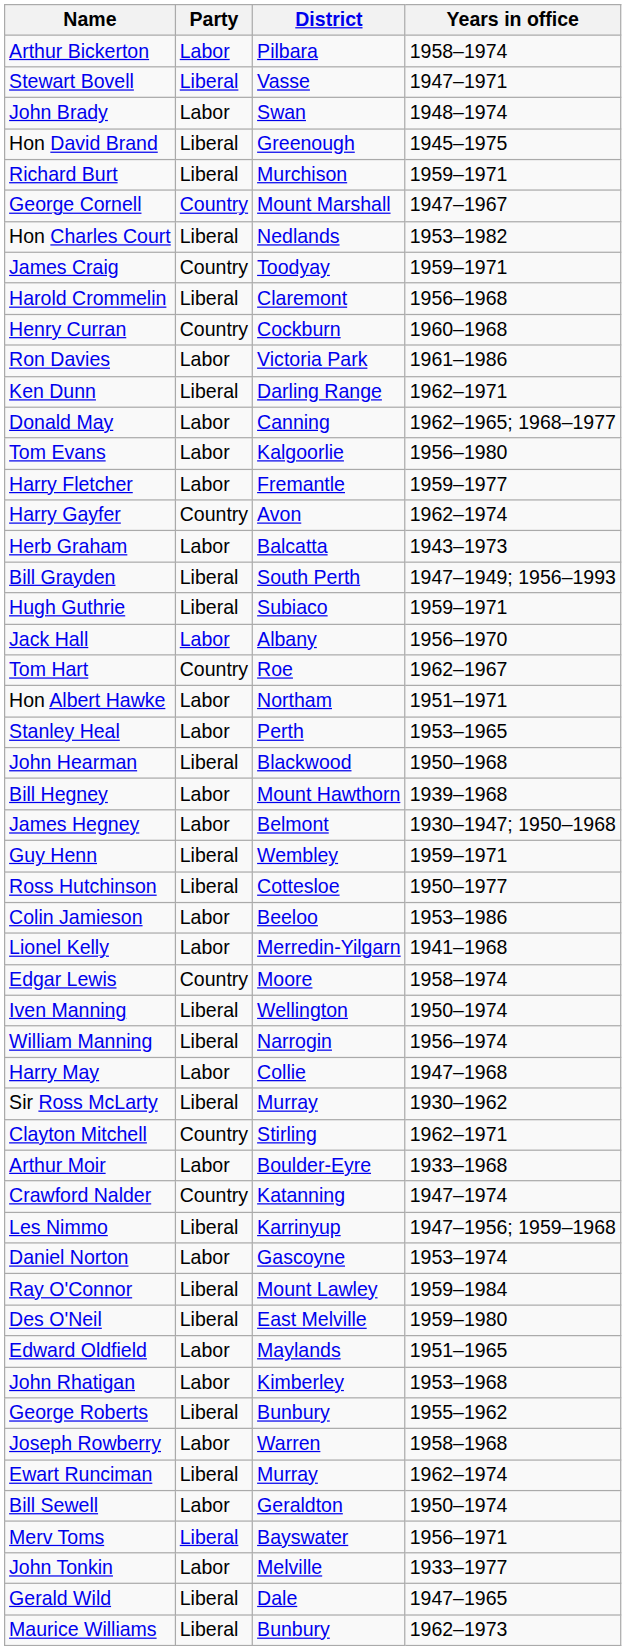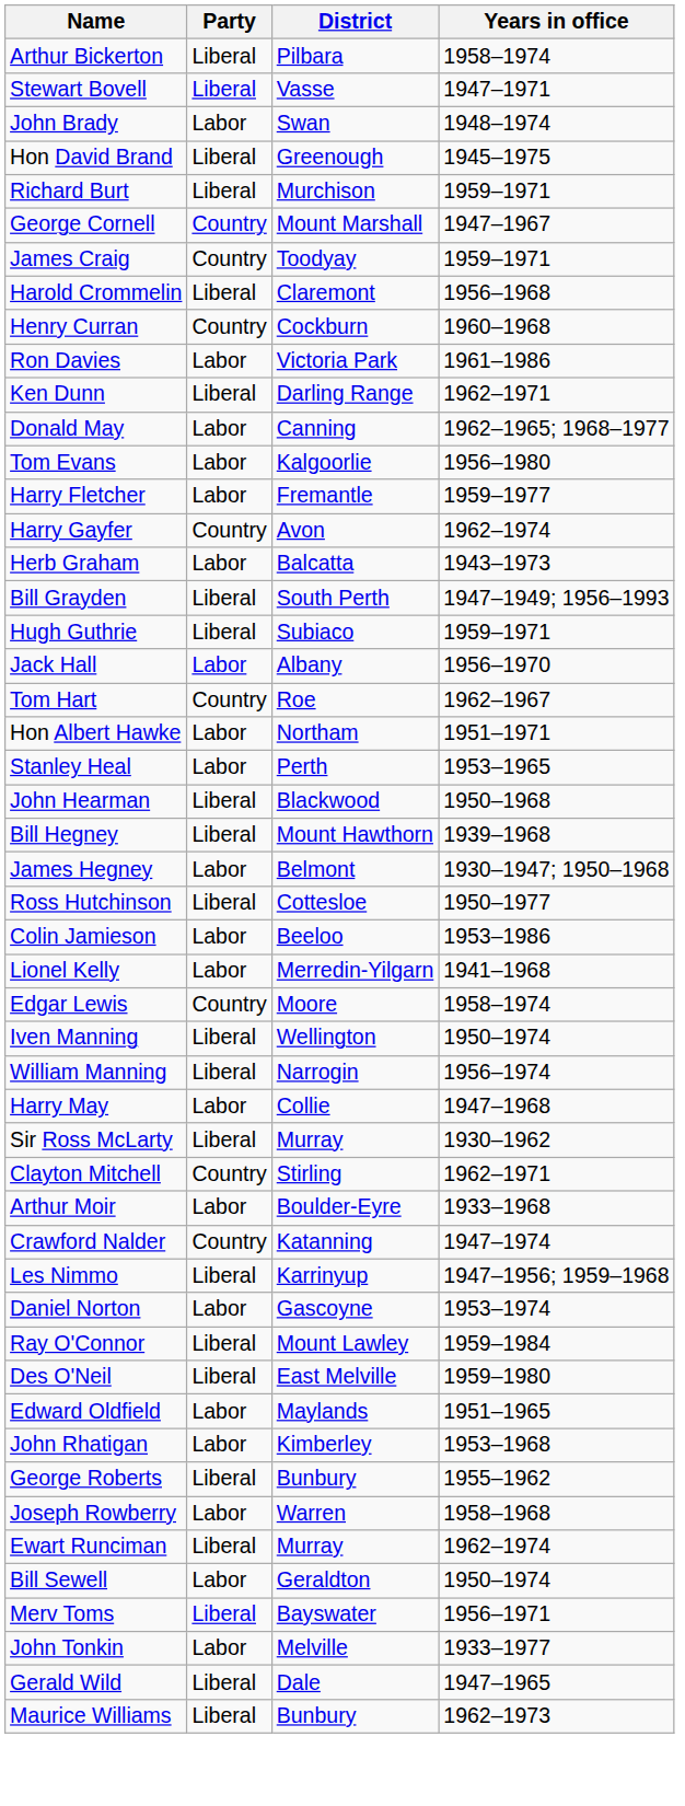 <table class="wikitable sortable">
 <tr>
 <th><strong>Name</strong></th>
 <th><strong>Party</strong></th>
 <th><strong><a href='#'>District</a></strong></th>
 <th><strong>Years in office</strong></th>
 </tr>
 <tr>
 <td><a href='#'>Arthur Bickerton</a></td>
-<td><a href='#'>Labor</a></td>
+<td>Liberal</td>
 <td><a href='#'>Pilbara</a></td>
 <td>1958–1974</td>
 </tr>
 <tr>
 <td><a href='#'>Stewart Bovell</a></td>
 <td><a href='#'>Liberal</a></td>
 <td><a href='#'>Vasse</a></td>
 <td>1947–1971</td>
 </tr>
 <tr>
 <td><a href='#'>John Brady</a></td>
 <td>Labor</td>
 <td><a href='#'>Swan</a></td>
 <td>1948–1974</td>
 </tr>
 <tr>
 <td>Hon <a href='#'>David Brand</a></td>
 <td>Liberal</td>
 <td><a href='#'>Greenough</a></td>
 <td>1945–1975</td>
 </tr>
 <tr>
 <td><a href='#'>Richard Burt</a></td>
 <td>Liberal</td>
 <td><a href='#'>Murchison</a></td>
 <td>1959–1971</td>
 </tr>
 <tr>
 <td><a href='#'>George Cornell</a></td>
 <td><a href='#'>Country</a></td>
 <td><a href='#'>Mount Marshall</a></td>
 <td>1947–1967</td>
-</tr>
-<tr>
-<td>Hon <a href='#'>Charles Court</a></td>
-<td>Liberal</td>
-<td><a href='#'>Nedlands</a></td>
-<td>1953–1982</td>
 </tr>
 <tr>
 <td><a href='#'>James Craig</a></td>
 <td>Country</td>
 <td><a href='#'>Toodyay</a></td>
 <td>1959–1971</td>
 </tr>
 <tr>
 <td><a href='#'>Harold Crommelin</a></td>
 <td>Liberal</td>
 <td><a href='#'>Claremont</a></td>
 <td>1956–1968</td>
 </tr>
 <tr>
 <td><a href='#'>Henry Curran</a></td>
 <td>Country</td>
 <td><a href='#'>Cockburn</a></td>
 <td>1960–1968</td>
 </tr>
 <tr>
 <td><a href='#'>Ron Davies</a></td>
 <td>Labor</td>
 <td><a href='#'>Victoria Park</a></td>
 <td>1961–1986</td>
 </tr>
 <tr>
 <td><a href='#'>Ken Dunn</a></td>
 <td>Liberal</td>
 <td><a href='#'>Darling Range</a></td>
 <td>1962–1971</td>
 </tr>
 <tr>
 <td><a href='#'>Donald May</a></td>
 <td>Labor</td>
 <td><a href='#'>Canning</a></td>
 <td>1962–1965; 1968–1977</td>
 </tr>
 <tr>
 <td><a href='#'>Tom Evans</a></td>
 <td>Labor</td>
 <td><a href='#'>Kalgoorlie</a></td>
 <td>1956–1980</td>
 </tr>
 <tr>
 <td><a href='#'>Harry Fletcher</a></td>
 <td>Labor</td>
 <td><a href='#'>Fremantle</a></td>
 <td>1959–1977</td>
 </tr>
 <tr>
 <td><a href='#'>Harry Gayfer</a></td>
 <td>Country</td>
 <td><a href='#'>Avon</a></td>
 <td>1962–1974</td>
 </tr>
 <tr>
 <td><a href='#'>Herb Graham</a></td>
 <td>Labor</td>
 <td><a href='#'>Balcatta</a></td>
 <td>1943–1973</td>
 </tr>
 <tr>
 <td><a href='#'>Bill Grayden</a></td>
 <td>Liberal</td>
 <td><a href='#'>South Perth</a></td>
 <td>1947–1949; 1956–1993</td>
 </tr>
 <tr>
 <td><a href='#'>Hugh Guthrie</a></td>
 <td>Liberal</td>
 <td><a href='#'>Subiaco</a></td>
 <td>1959–1971</td>
 </tr>
 <tr>
 <td><a href='#'>Jack Hall</a></td>
 <td><a href='#'>Labor</a></td>
 <td><a href='#'>Albany</a></td>
 <td>1956–1970</td>
 </tr>
 <tr>
 <td><a href='#'>Tom Hart</a></td>
 <td>Country</td>
 <td><a href='#'>Roe</a></td>
 <td>1962–1967</td>
 </tr>
 <tr>
 <td>Hon <a href='#'>Albert Hawke</a></td>
 <td>Labor</td>
 <td><a href='#'>Northam</a></td>
 <td>1951–1971</td>
 </tr>
 <tr>
 <td><a href='#'>Stanley Heal</a></td>
 <td>Labor</td>
 <td><a href='#'>Perth</a></td>
 <td>1953–1965</td>
 </tr>
 <tr>
 <td><a href='#'>John Hearman</a></td>
 <td>Liberal</td>
 <td><a href='#'>Blackwood</a></td>
 <td>1950–1968</td>
 </tr>
 <tr>
 <td><a href='#'>Bill Hegney</a></td>
-<td>Labor</td>
+<td>Liberal</td>
 <td><a href='#'>Mount Hawthorn</a></td>
 <td>1939–1968</td>
 </tr>
 <tr>
 <td><a href='#'>James Hegney</a></td>
 <td>Labor</td>
 <td><a href='#'>Belmont</a></td>
 <td>1930–1947; 1950–1968</td>
-</tr>
-<tr>
-<td><a href='#'>Guy Henn</a></td>
-<td>Liberal</td>
-<td><a href='#'>Wembley</a></td>
-<td>1959–1971</td>
 </tr>
 <tr>
 <td><a href='#'>Ross Hutchinson</a></td>
 <td>Liberal</td>
 <td><a href='#'>Cottesloe</a></td>
 <td>1950–1977</td>
 </tr>
 <tr>
 <td><a href='#'>Colin Jamieson</a></td>
 <td>Labor</td>
 <td><a href='#'>Beeloo</a></td>
 <td>1953–1986</td>
 </tr>
 <tr>
 <td><a href='#'>Lionel Kelly</a></td>
 <td>Labor</td>
 <td><a href='#'>Merredin-Yilgarn</a></td>
 <td>1941–1968</td>
 </tr>
 <tr>
 <td><a href='#'>Edgar Lewis</a></td>
 <td>Country</td>
 <td><a href='#'>Moore</a></td>
 <td>1958–1974</td>
 </tr>
 <tr>
 <td><a href='#'>Iven Manning</a></td>
 <td>Liberal</td>
 <td><a href='#'>Wellington</a></td>
 <td>1950–1974</td>
 </tr>
 <tr>
 <td><a href='#'>William Manning</a></td>
 <td>Liberal</td>
 <td><a href='#'>Narrogin</a></td>
 <td>1956–1974</td>
 </tr>
 <tr>
 <td><a href='#'>Harry May</a></td>
 <td>Labor</td>
 <td><a href='#'>Collie</a></td>
 <td>1947–1968</td>
 </tr>
 <tr>
 <td>Sir <a href='#'>Ross McLarty</a></td>
 <td>Liberal</td>
 <td><a href='#'>Murray</a></td>
 <td>1930–1962</td>
 </tr>
 <tr>
 <td><a href='#'>Clayton Mitchell</a></td>
 <td>Country</td>
 <td><a href='#'>Stirling</a></td>
 <td>1962–1971</td>
 </tr>
 <tr>
 <td><a href='#'>Arthur Moir</a></td>
 <td>Labor</td>
 <td><a href='#'>Boulder-Eyre</a></td>
 <td>1933–1968</td>
 </tr>
 <tr>
 <td><a href='#'>Crawford Nalder</a></td>
 <td>Country</td>
 <td><a href='#'>Katanning</a></td>
 <td>1947–1974</td>
 </tr>
 <tr>
 <td><a href='#'>Les Nimmo</a></td>
 <td>Liberal</td>
 <td><a href='#'>Karrinyup</a></td>
 <td>1947–1956; 1959–1968</td>
 </tr>
 <tr>
 <td><a href='#'>Daniel Norton</a></td>
 <td>Labor</td>
 <td><a href='#'>Gascoyne</a></td>
 <td>1953–1974</td>
 </tr>
 <tr>
 <td><a href='#'>Ray O'Connor</a></td>
 <td>Liberal</td>
 <td><a href='#'>Mount Lawley</a></td>
 <td>1959–1984</td>
 </tr>
 <tr>
 <td><a href='#'>Des O'Neil</a></td>
 <td>Liberal</td>
 <td><a href='#'>East Melville</a></td>
 <td>1959–1980</td>
 </tr>
 <tr>
 <td><a href='#'>Edward Oldfield</a></td>
 <td>Labor</td>
 <td><a href='#'>Maylands</a></td>
 <td>1951–1965</td>
 </tr>
 <tr>
 <td><a href='#'>John Rhatigan</a></td>
 <td>Labor</td>
 <td><a href='#'>Kimberley</a></td>
 <td>1953–1968</td>
 </tr>
 <tr>
 <td><a href='#'>George Roberts</a></td>
 <td>Liberal</td>
 <td><a href='#'>Bunbury</a></td>
 <td>1955–1962</td>
 </tr>
 <tr>
 <td><a href='#'>Joseph Rowberry</a></td>
 <td>Labor</td>
 <td><a href='#'>Warren</a></td>
 <td>1958–1968</td>
 </tr>
 <tr>
 <td><a href='#'>Ewart Runciman</a></td>
 <td>Liberal</td>
 <td><a href='#'>Murray</a></td>
 <td>1962–1974</td>
 </tr>
 <tr>
 <td><a href='#'>Bill Sewell</a></td>
 <td>Labor</td>
 <td><a href='#'>Geraldton</a></td>
 <td>1950–1974</td>
 </tr>
 <tr>
 <td><a href='#'>Merv Toms</a></td>
 <td><a href='#'>Liberal</a></td>
 <td><a href='#'>Bayswater</a></td>
 <td>1956–1971</td>
 </tr>
 <tr>
 <td><a href='#'>John Tonkin</a></td>
 <td>Labor</td>
 <td><a href='#'>Melville</a></td>
 <td>1933–1977</td>
 </tr>
 <tr>
 <td><a href='#'>Gerald Wild</a></td>
 <td>Liberal</td>
 <td><a href='#'>Dale</a></td>
 <td>1947–1965</td>
 </tr>
 <tr>
 <td><a href='#'>Maurice Williams</a></td>
 <td>Liberal</td>
 <td><a href='#'>Bunbury</a></td>
 <td>1962–1973</td>
 </tr>
 </table>
